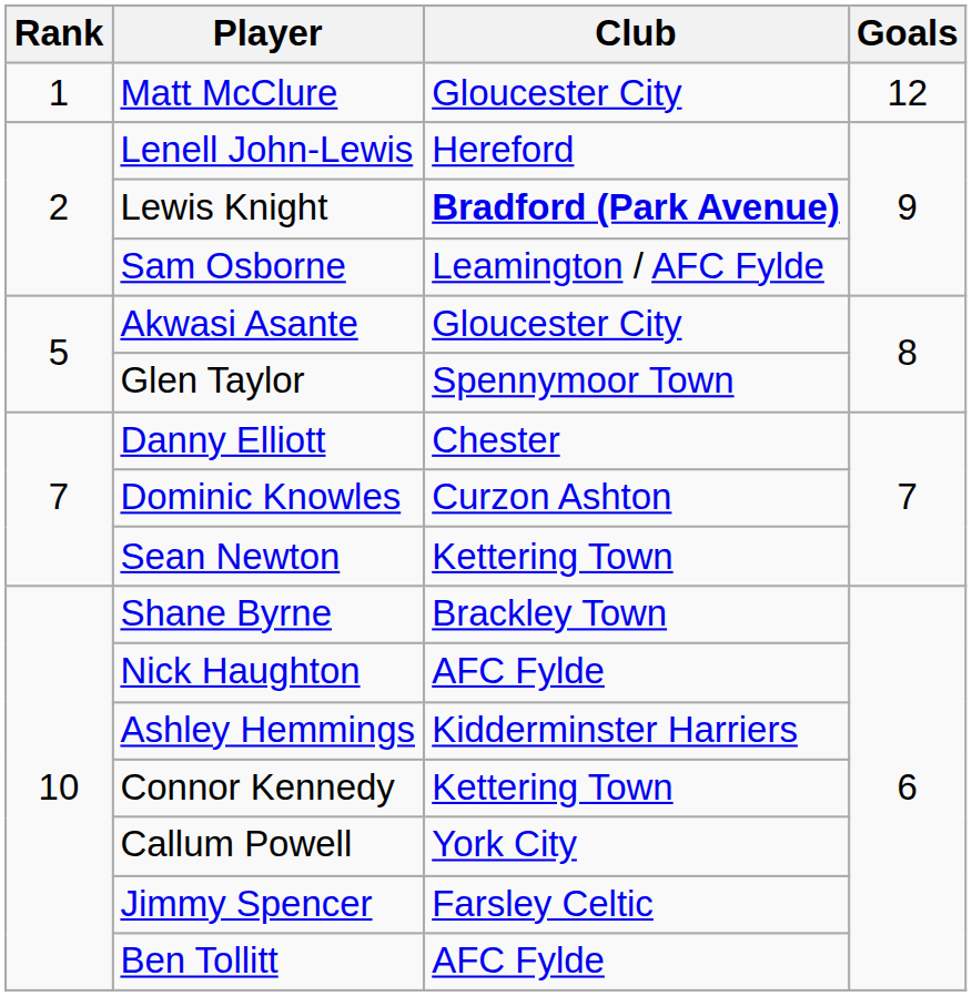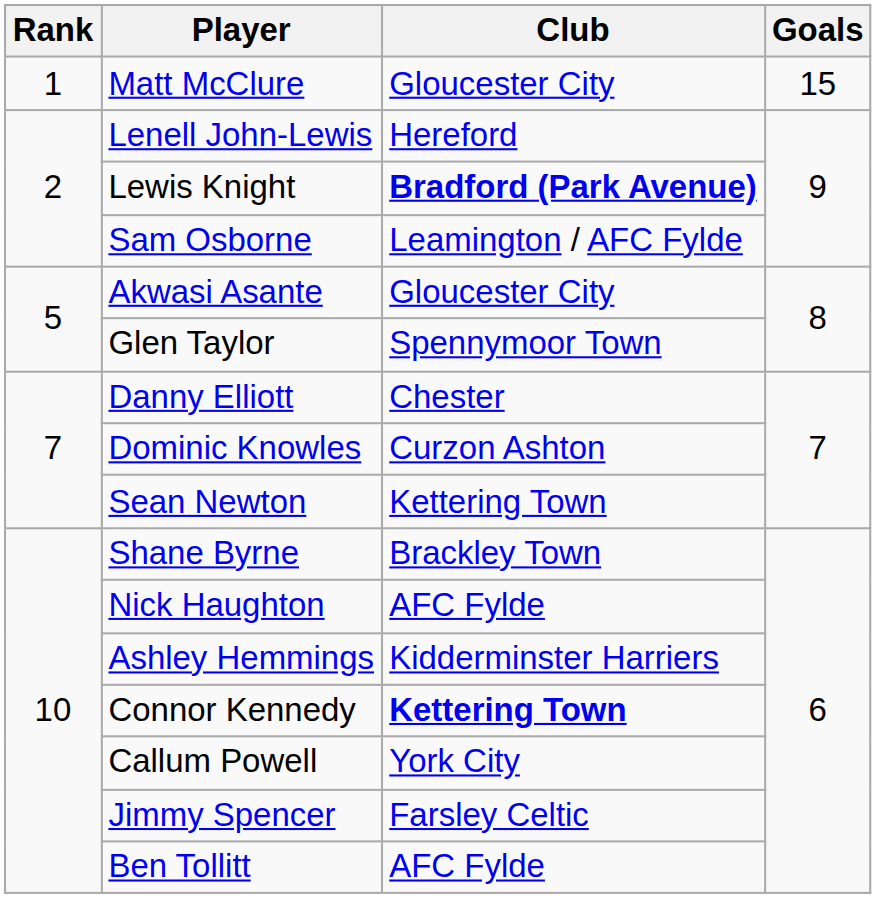 <table class=wikitable style="text-align:center">
 <tr>
 <th>Rank</th>
 <th>Player</th>
 <th>Club</th>
 <th>Goals</th>
 </tr>
 <tr>
 <td>1</td>
 <td align=left><a href='#'>Matt McClure</a></td>
 <td align=left><a href='#'>Gloucester City</a></td>
-<td>12</td>
+<td>15</td>
 </tr>
 <tr>
 <td rowspan="3">2</td>
 <td align=left><a href='#'>Lenell John-Lewis</a></td>
 <td align=left><a href='#'>Hereford</a></td>
 <td rowspan="3">9</td>
 </tr>
 <tr>
 <td align=left>Lewis Knight</td>
 <td align=left><strong><a href='#'>Bradford (Park Avenue)</a></strong></td>
 </tr>
 <tr>
 <td align=left><a href='#'>Sam Osborne</a></td>
 <td align=left><a href='#'>Leamington</a> / <a href='#'>AFC Fylde</a></td>
 </tr>
 <tr>
 <td rowspan="2">5</td>
 <td align=left><a href='#'>Akwasi Asante</a></td>
 <td align=left><a href='#'>Gloucester City</a></td>
 <td rowspan="2">8</td>
 </tr>
 <tr>
 <td align=left>Glen Taylor</td>
 <td align=left><a href='#'>Spennymoor Town</a></td>
 </tr>
 <tr>
 <td rowspan="3">7</td>
 <td align=left><a href='#'>Danny Elliott</a></td>
 <td align=left><a href='#'>Chester</a></td>
 <td rowspan="3">7</td>
 </tr>
 <tr>
 <td align=left><a href='#'>Dominic Knowles</a></td>
 <td align=left><a href='#'>Curzon Ashton</a></td>
 </tr>
 <tr>
 <td align=left><a href='#'>Sean Newton</a></td>
 <td align=left><a href='#'>Kettering Town</a></td>
 </tr>
 <tr>
 <td rowspan="7">10</td>
 <td align=left><a href='#'>Shane Byrne</a></td>
 <td align=left><a href='#'>Brackley Town</a></td>
 <td rowspan="7">6</td>
 </tr>
 <tr>
 <td align=left><a href='#'>Nick Haughton</a></td>
 <td align=left><a href='#'>AFC Fylde</a></td>
 </tr>
 <tr>
 <td align=left><a href='#'>Ashley Hemmings</a></td>
 <td align=left><a href='#'>Kidderminster Harriers</a></td>
 </tr>
 <tr>
 <td align=left>Connor Kennedy</td>
-<td align=left><a href='#'>Kettering Town</a></td>
+<td align=left><strong><a href='#'>Kettering Town</a></strong></td>
 </tr>
 <tr>
 <td align=left>Callum Powell</td>
 <td align=left><a href='#'>York City</a></td>
 </tr>
 <tr>
 <td align=left><a href='#'>Jimmy Spencer</a></td>
 <td align=left><a href='#'>Farsley Celtic</a></td>
 </tr>
 <tr>
 <td align=left><a href='#'>Ben Tollitt</a></td>
 <td align=left><a href='#'>AFC Fylde</a></td>
 </tr>
 </table>
